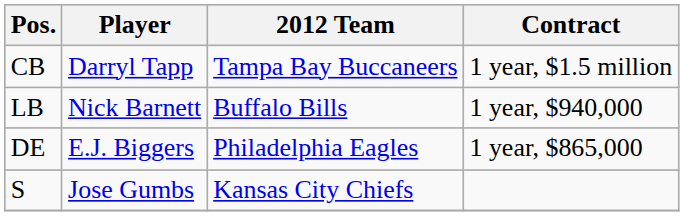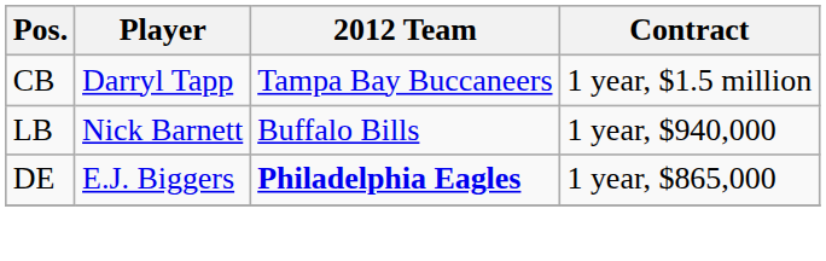 <table class="wikitable">
 <tr>
 <th>Pos.</th>
 <th>Player</th>
 <th>2012 Team</th>
 <th>Contract</th>
 </tr>
 <tr>
 <td>CB</td>
 <td><a href='#'>Darryl Tapp</a></td>
 <td><a href='#'>Tampa Bay Buccaneers</a></td>
 <td>1 year, $1.5 million</td>
 </tr>
 <tr>
 <td>LB</td>
 <td><a href='#'>Nick Barnett</a></td>
 <td><a href='#'>Buffalo Bills</a></td>
 <td>1 year, $940,000</td>
 </tr>
 <tr>
 <td>DE</td>
 <td><a href='#'>E.J. Biggers</a></td>
-<td><a href='#'>Philadelphia Eagles</a></td>
+<td><strong><a href='#'>Philadelphia Eagles</a></strong></td>
 <td>1 year, $865,000</td>
-</tr>
-<tr>
-<td>S</td>
-<td><a href='#'>Jose Gumbs</a></td>
-<td><a href='#'>Kansas City Chiefs</a></td>
-<td></td>
 </tr>
 <tr>
 </tr>
 </table>
